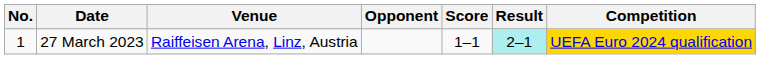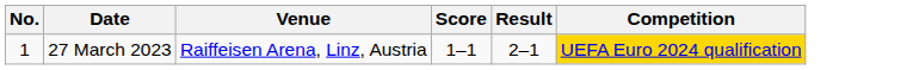 <table class="wikitable sortable">
 <tr>
 <th scope="col">No.</th>
 <th scope="col">Date</th>
 <th scope="col">Venue</th>
-<th scope="col">Opponent</th>
 <th scope="col">Score</th>
 <th scope="col">Result</th>
 <th scope="col">Competition</th>
 </tr>
 <tr>
 <td style="text-align:center">1</td>
 <td>27 March 2023</td>
 <td><a href='#'>Raiffeisen Arena</a>, <a href='#'>Linz</a>, Austria</td>
-<td></td>
 <td style="text-align:center">1–1</td>
-<td style="background: paleturquoise; text-align:center">2–1</td>
+<td style="text-align:center">2–1</td>
 <td style="background: gold;"><a href='#'>UEFA Euro 2024 qualification</a></td>
 </tr>
 </table>
